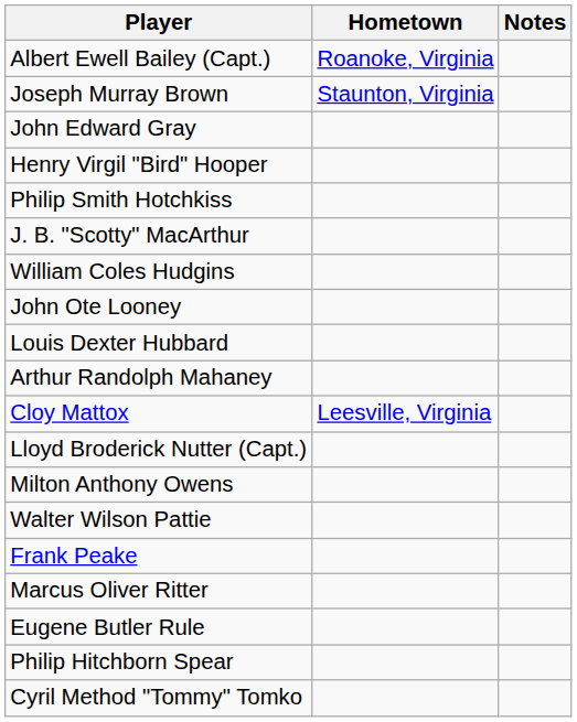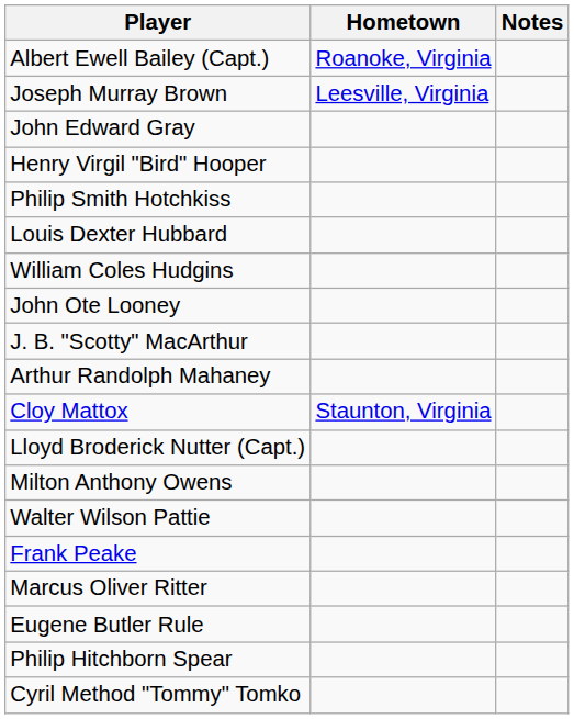 <table class="wikitable" border="1">
 <tr ;>
 <th>Player</th>
 <th>Hometown</th>
 <th>Notes</th>
 </tr>
 <tr>
 <td>Albert Ewell Bailey (Capt.)</td>
 <td><a href='#'>Roanoke, Virginia</a></td>
 <td></td>
 </tr>
 <tr>
 <td>Joseph Murray Brown</td>
-<td><a href='#'>Staunton, Virginia</a></td>
+<td><a href='#'>Leesville, Virginia</a></td>
 <td></td>
 </tr>
 <tr>
 <td>John Edward Gray</td>
 <td></td>
 <td></td>
 </tr>
 <tr>
 <td>Henry Virgil "Bird" Hooper</td>
 <td></td>
 <td></td>
 </tr>
 <tr>
 <td>Philip Smith Hotchkiss</td>
 <td></td>
 <td></td>
 </tr>
 <tr>
-<td>J. B. "Scotty" MacArthur</td>
+<td>Louis Dexter Hubbard</td>
 <td></td>
 <td></td>
 </tr>
 <tr>
 <td>William Coles Hudgins</td>
 <td></td>
 <td></td>
 </tr>
 <tr>
 <td>John Ote Looney</td>
 <td></td>
 <td></td>
 </tr>
 <tr>
-<td>Louis Dexter Hubbard</td>
+<td>J. B. "Scotty" MacArthur</td>
 <td></td>
 <td></td>
 </tr>
 <tr>
 <td>Arthur Randolph Mahaney</td>
 <td></td>
 <td></td>
 </tr>
 <tr>
 <td><a href='#'>Cloy Mattox</a></td>
-<td><a href='#'>Leesville, Virginia</a></td>
+<td><a href='#'>Staunton, Virginia</a></td>
 <td></td>
 </tr>
 <tr>
 <td>Lloyd Broderick Nutter (Capt.)</td>
 <td></td>
 <td></td>
 </tr>
 <tr>
 <td>Milton Anthony Owens</td>
 <td></td>
 <td></td>
 </tr>
 <tr>
 <td>Walter Wilson Pattie</td>
 <td></td>
 <td></td>
 </tr>
 <tr>
 <td><a href='#'>Frank Peake</a></td>
 <td></td>
 <td></td>
 </tr>
 <tr>
 <td>Marcus Oliver Ritter</td>
 <td></td>
 <td></td>
 </tr>
 <tr>
 <td>Eugene Butler Rule</td>
 <td></td>
 <td></td>
 </tr>
 <tr>
 <td>Philip Hitchborn Spear</td>
 <td></td>
 <td></td>
 </tr>
 <tr>
 <td>Cyril Method "Tommy" Tomko</td>
 <td></td>
 <td></td>
 </tr>
 </table>
